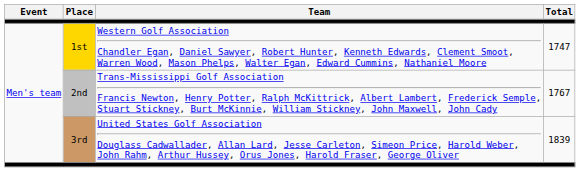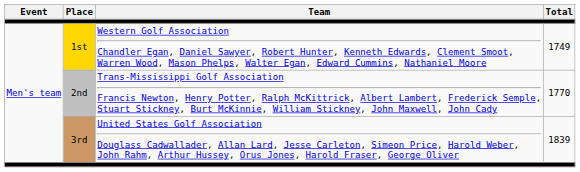 <table class=wikitable style="text-align:center">
 <tr>
 <th>Event</th>
 <th>Place</th>
 <th>Team</th>
 <th>Total</th>
 </tr>
 <tr bgcolor=black>
 <td colspan=4></td>
 </tr>
 <tr>
 <td rowspan=3><a href='#'>Men's team</a></td>
 <td bgcolor=gold>1st</td>
 <td align=left><a href='#'>Western Golf Association</a> <hr> <a href='#'>Chandler Egan</a>, <a href='#'>Daniel Sawyer</a>, <a href='#'>Robert Hunter</a>, <a href='#'>Kenneth Edwards</a>, <a href='#'>Clement Smoot</a>, <br><a href='#'>Warren Wood</a>, <a href='#'>Mason Phelps</a>, <a href='#'>Walter Egan</a>, <a href='#'>Edward Cummins</a>, <a href='#'>Nathaniel Moore</a></td>
-<td>1747</td>
+<td>1749</td>
 </tr>
 <tr>
 <td bgcolor=silver>2nd</td>
 <td align=left><a href='#'>Trans-Mississippi Golf Association</a> <hr> <a href='#'>Francis Newton</a>, <a href='#'>Henry Potter</a>, <a href='#'>Ralph McKittrick</a>, <a href='#'>Albert Lambert</a>, <a href='#'>Frederick Semple</a>, <br><a href='#'>Stuart Stickney</a>, <a href='#'>Burt McKinnie</a>, <a href='#'>William Stickney</a>, <a href='#'>John Maxwell</a>, <a href='#'>John Cady</a></td>
-<td>1767</td>
+<td>1770</td>
 </tr>
 <tr>
 <td bgcolor=cc9966>3rd</td>
 <td align=left><a href='#'>United States Golf Association</a> <hr> <a href='#'>Douglass Cadwallader</a>, <a href='#'>Allan Lard</a>, <a href='#'>Jesse Carleton</a>, <a href='#'>Simeon Price</a>, <a href='#'>Harold Weber</a>, <br><a href='#'>John Rahm</a>, <a href='#'>Arthur Hussey</a>, <a href='#'>Orus Jones</a>, <a href='#'>Harold Fraser</a>, <a href='#'>George Oliver</a></td>
 <td>1839</td>
 </tr>
 <tr bgcolor=black>
 <td colspan=4></td>
 </tr>
 </table>
